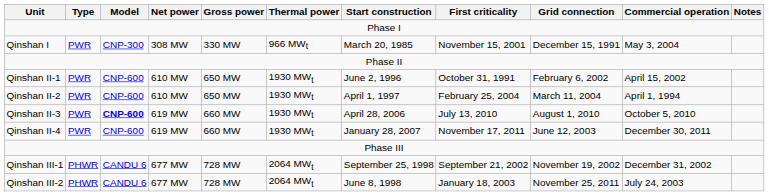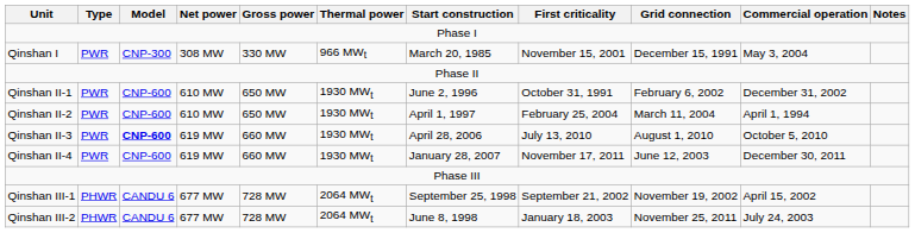 <table class="wikitable">
 <tr>
 <th>Unit</th>
 <th>Type</th>
 <th>Model</th>
 <th>Net power</th>
 <th>Gross power</th>
 <th>Thermal power</th>
 <th>Start construction</th>
 <th>First criticality</th>
 <th>Grid connection</th>
 <th>Commercial operation</th>
 <th>Notes</th>
 </tr>
 <tr>
 <td colspan="11" align="center">Phase I</td>
 </tr>
 <tr>
 <td>Qinshan I</td>
 <td><a href='#'>PWR</a></td>
 <td><a href='#'>CNP-300</a></td>
 <td>308 MW</td>
 <td>330 MW</td>
 <td>966 MW<sub>t</sub></td>
 <td>March 20, 1985</td>
 <td>November 15, 2001</td>
 <td>December 15, 1991</td>
 <td>May 3, 2004</td>
 <td></td>
 </tr>
 <tr>
 <td colspan="11" align="center">Phase II</td>
 </tr>
 <tr>
 <td>Qinshan II-1</td>
 <td><a href='#'>PWR</a></td>
 <td><a href='#'>CNP-600</a></td>
 <td>610 MW</td>
 <td>650 MW</td>
 <td>1930 MW<sub>t</sub></td>
 <td>June 2, 1996</td>
 <td>October 31, 1991</td>
 <td>February 6, 2002</td>
-<td>April 15, 2002</td>
+<td>December 31, 2002</td>
 <td></td>
 </tr>
 <tr>
 <td>Qinshan II-2</td>
 <td><a href='#'>PWR</a></td>
 <td><a href='#'>CNP-600</a></td>
 <td>610 MW</td>
 <td>650 MW</td>
 <td>1930 MW<sub>t</sub></td>
 <td>April 1, 1997</td>
 <td>February 25, 2004</td>
 <td>March 11, 2004</td>
 <td>April 1, 1994</td>
 <td></td>
 </tr>
 <tr>
 <td>Qinshan II-3</td>
 <td><a href='#'>PWR</a></td>
 <td><strong><a href='#'>CNP-600</a></strong></td>
 <td>619 MW</td>
 <td>660 MW</td>
 <td>1930 MW<sub>t</sub></td>
 <td>April 28, 2006</td>
 <td>July 13, 2010</td>
 <td>August 1, 2010</td>
 <td>October 5, 2010</td>
 <td></td>
 </tr>
 <tr>
 <td>Qinshan II-4</td>
 <td><a href='#'>PWR</a></td>
 <td><a href='#'>CNP-600</a></td>
 <td>619 MW</td>
 <td>660 MW</td>
 <td>1930 MW<sub>t</sub></td>
 <td>January 28, 2007</td>
 <td>November 17, 2011</td>
 <td>June 12, 2003</td>
 <td>December 30, 2011</td>
 <td></td>
 </tr>
 <tr>
 <td colspan="11" align="center">Phase III</td>
 </tr>
 <tr>
 <td>Qinshan III-1</td>
 <td><a href='#'>PHWR</a></td>
 <td><a href='#'>CANDU 6</a></td>
 <td>677 MW</td>
 <td>728 MW</td>
 <td>2064 MW<sub>t</sub></td>
 <td>September 25, 1998</td>
 <td>September 21, 2002</td>
 <td>November 19, 2002</td>
-<td>December 31, 2002</td>
+<td>April 15, 2002</td>
 <td></td>
 </tr>
 <tr>
 <td>Qinshan III-2</td>
 <td><a href='#'>PHWR</a></td>
 <td><a href='#'>CANDU 6</a></td>
 <td>677 MW</td>
 <td>728 MW</td>
 <td>2064 MW<sub>t</sub></td>
 <td>June 8, 1998</td>
 <td>January 18, 2003</td>
 <td>November 25, 2011</td>
 <td>July 24, 2003</td>
 <td><br></td>
 </tr>
 </table>
